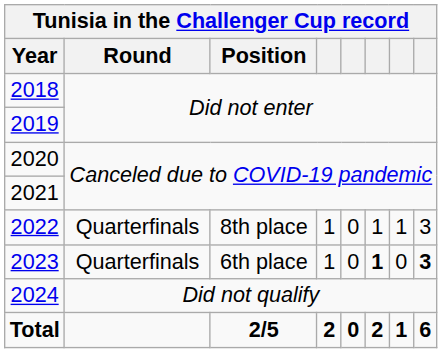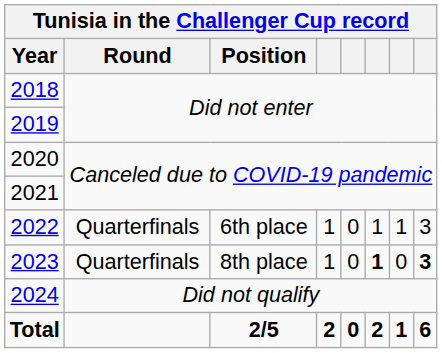 <table class="wikitable" style="text-align: center;">
 <tr>
 <th colspan=10>Tunisia in the <a href='#'>Challenger Cup record</a></th>
 </tr>
 <tr>
 <th>Year</th>
 <th>Round</th>
 <th>Position</th>
 <th></th>
 <th></th>
 <th></th>
 <th></th>
 <th></th>
 </tr>
 <tr>
 <td> <a href='#'>2018</a></td>
 <td colspan="8" rowspan=2><em>Did not enter</em></td>
 </tr>
 <tr>
 <td> <a href='#'>2019</a></td>
 </tr>
 <tr>
 <td> 2020</td>
 <td colspan="8" rowspan=2><em>Canceled due to <a href='#'>COVID-19 pandemic</a></em></td>
 </tr>
 <tr>
 <td> 2021</td>
 </tr>
 <tr>
 <td> <a href='#'>2022</a></td>
 <td>Quarterfinals</td>
-<td>8th place</td>
+<td>6th place</td>
 <td>1</td>
 <td>0</td>
 <td>1</td>
 <td>1</td>
 <td>3</td>
 </tr>
 <tr>
 <td> <a href='#'>2023</a></td>
 <td>Quarterfinals</td>
-<td>6th place</td>
+<td>8th place</td>
 <td>1</td>
 <td>0</td>
 <td><strong>1</strong></td>
 <td>0</td>
 <td><strong>3</strong></td>
 </tr>
 <tr>
 <td> <a href='#'>2024</a></td>
 <td colspan="8"><em>Did not qualify</em></td>
 </tr>
 <tr>
 <td><strong>Total</strong></td>
 <td></td>
 <td><strong>2/5</strong></td>
 <td><strong>2</strong></td>
 <td><strong>0</strong></td>
 <td><strong>2</strong></td>
 <td><strong>1</strong></td>
 <td><strong>6</strong></td>
 </tr>
 </table>
